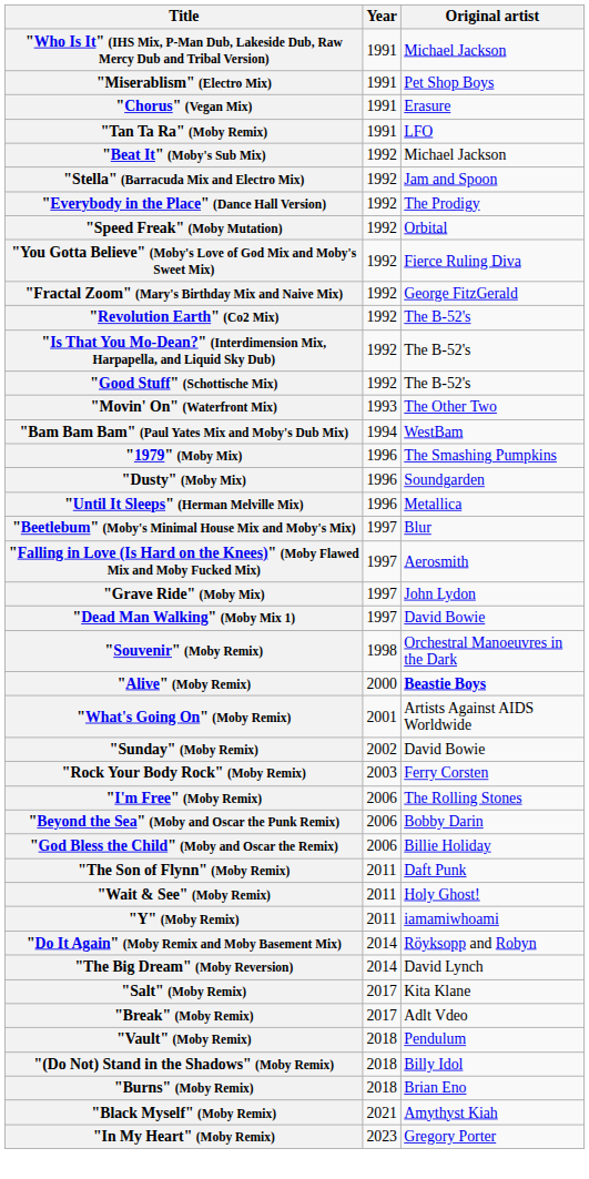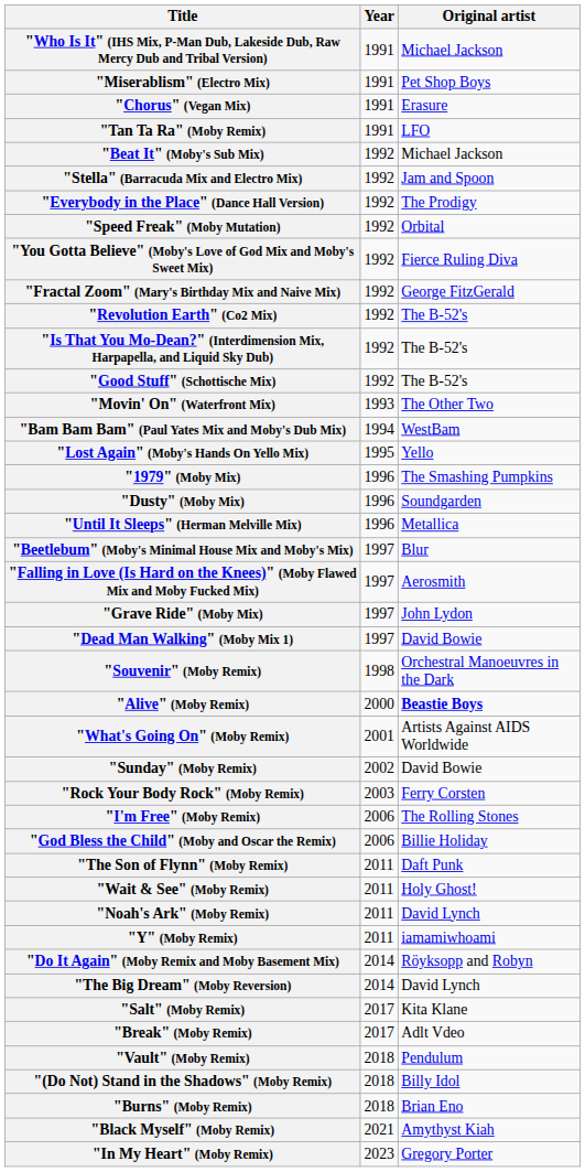 <table class="wikitable plainrowheaders">
 <tr>
 <th style="width:23em;">Title</th>
 <th>Year</th>
 <th>Original artist</th>
 </tr>
 <tr>
 <th scope="row">"<a href='#'>Who Is It</a>" <small>(IHS Mix, P-Man Dub, Lakeside Dub, Raw Mercy Dub and Tribal Version)</small></th>
 <td>1991</td>
 <td><a href='#'>Michael Jackson</a></td>
 </tr>
 <tr>
 <th scope="row">"Miserablism" <small>(Electro Mix)</small></th>
 <td>1991</td>
 <td><a href='#'>Pet Shop Boys</a></td>
 </tr>
 <tr>
 <th scope="row">"<a href='#'>Chorus</a>" <small>(Vegan Mix)</small></th>
 <td>1991</td>
 <td><a href='#'>Erasure</a></td>
 </tr>
 <tr>
 <th scope="row">"Tan Ta Ra" <small>(Moby Remix)</small></th>
 <td>1991</td>
 <td><a href='#'>LFO</a></td>
 </tr>
 <tr>
 <th scope="row">"<a href='#'>Beat It</a>" <small>(Moby's Sub Mix)</small></th>
 <td>1992</td>
 <td>Michael Jackson</td>
 </tr>
 <tr>
 <th scope="row">"Stella" <small>(Barracuda Mix and Electro Mix) </small></th>
 <td>1992</td>
 <td><a href='#'>Jam and Spoon</a></td>
 </tr>
 <tr>
 <th scope="row">"<a href='#'>Everybody in the Place</a>" <small>(Dance Hall Version)</small></th>
 <td>1992</td>
 <td><a href='#'>The Prodigy</a></td>
 </tr>
 <tr>
 <th scope="row">"Speed Freak" <small>(Moby Mutation)</small></th>
 <td>1992</td>
 <td><a href='#'>Orbital</a></td>
 </tr>
 <tr>
 <th scope="row">"You Gotta Believe" <small>(Moby's Love of God Mix and Moby's Sweet Mix)</small></th>
 <td>1992</td>
 <td><a href='#'>Fierce Ruling Diva</a></td>
 </tr>
 <tr>
 <th scope="row">"Fractal Zoom" <small>(Mary's Birthday Mix and Naive Mix)</small></th>
 <td>1992</td>
 <td><a href='#'>George FitzGerald</a></td>
 </tr>
 <tr>
 <th scope="row">"<a href='#'>Revolution Earth</a>" <small>(Co2 Mix)</small></th>
 <td>1992</td>
 <td><a href='#'>The B-52's</a></td>
 </tr>
 <tr>
 <th scope="row">"<a href='#'>Is That You Mo-Dean?</a>" <small>(Interdimension Mix, Harpapella, and Liquid Sky Dub)</small></th>
 <td>1992</td>
 <td>The B-52's</td>
 </tr>
 <tr>
 <th scope="row">"<a href='#'>Good Stuff</a>" <small>(Schottische Mix)</small></th>
 <td>1992</td>
 <td>The B-52's</td>
 </tr>
 <tr>
 <th scope="row">"Movin' On" <small>(Waterfront Mix)</small></th>
 <td>1993</td>
 <td><a href='#'>The Other Two</a></td>
 </tr>
 <tr>
 <th scope="row">"Bam Bam Bam" <small>(Paul Yates Mix and Moby's Dub Mix)</small></th>
 <td>1994</td>
 <td><a href='#'>WestBam</a></td>
 </tr>
 <tr>
+<th scope="row">"<a href='#'>Lost Again</a>" <small>(Moby's Hands On Yello Mix)</small></th>
+<td>1995</td>
+<td><a href='#'>Yello</a></td>
+</tr>
+<tr>
 <th scope="row">"<a href='#'>1979</a>" <small>(Moby Mix)</small></th>
 <td>1996</td>
 <td><a href='#'>The Smashing Pumpkins</a></td>
 </tr>
 <tr>
 <th scope="row">"Dusty" <small>(Moby Mix)</small></th>
 <td>1996</td>
 <td><a href='#'>Soundgarden</a></td>
 </tr>
 <tr>
 <th scope="row">"<a href='#'>Until It Sleeps</a>" <small>(Herman Melville Mix)</small></th>
 <td>1996</td>
 <td><a href='#'>Metallica</a></td>
 </tr>
 <tr>
 <th scope="row">"<a href='#'>Beetlebum</a>" <small>(Moby's Minimal House Mix and Moby's Mix)</small></th>
 <td>1997</td>
 <td><a href='#'>Blur</a></td>
 </tr>
 <tr>
 <th scope="row">"<a href='#'>Falling in Love (Is Hard on the Knees)</a>" <small>(Moby Flawed Mix and Moby Fucked Mix)</small></th>
 <td>1997</td>
 <td><a href='#'>Aerosmith</a></td>
 </tr>
 <tr>
 <th scope="row">"Grave Ride" <small>(Moby Mix)</small></th>
 <td>1997</td>
 <td><a href='#'>John Lydon</a></td>
 </tr>
 <tr>
 <th scope="row">"<a href='#'>Dead Man Walking</a>" <small>(Moby Mix 1)</small></th>
 <td>1997</td>
 <td><a href='#'>David Bowie</a></td>
 </tr>
 <tr>
 <th scope="row">"<a href='#'>Souvenir</a>" <small>(Moby Remix)</small></th>
 <td>1998</td>
 <td><a href='#'>Orchestral Manoeuvres in the Dark</a></td>
 </tr>
 <tr>
 <th scope="row">"<a href='#'>Alive</a>" <small>(Moby Remix)</small></th>
 <td>2000</td>
 <td><strong><a href='#'>Beastie Boys</a></strong></td>
 </tr>
 <tr>
 <th scope="row">"<a href='#'>What's Going On</a>" <small>(Moby Remix)</small></th>
 <td>2001</td>
 <td>Artists Against AIDS Worldwide</td>
 </tr>
 <tr>
 <th scope="row">"Sunday" <small>(Moby Remix)</small></th>
 <td>2002</td>
 <td>David Bowie</td>
 </tr>
 <tr>
 <th scope="row">"Rock Your Body Rock" <small>(Moby Remix)</small></th>
 <td>2003</td>
 <td><a href='#'>Ferry Corsten</a></td>
 </tr>
 <tr>
 <th scope="row">"<a href='#'>I'm Free</a>" <small>(Moby Remix)</small></th>
 <td>2006</td>
 <td><a href='#'>The Rolling Stones</a></td>
 </tr>
 <tr>
-<th scope="row">"<a href='#'>Beyond the Sea</a>" <small>(Moby and Oscar the Punk Remix)</small></th>
-<td>2006</td>
-<td><a href='#'>Bobby Darin</a></td>
-</tr>
-<tr>
 <th scope="row">"<a href='#'>God Bless the Child</a>" <small>(Moby and Oscar the Remix)</small></th>
 <td>2006</td>
 <td><a href='#'>Billie Holiday</a></td>
 </tr>
 <tr>
 <th scope="row">"The Son of Flynn" <small>(Moby Remix)</small></th>
 <td>2011</td>
 <td><a href='#'>Daft Punk</a></td>
 </tr>
 <tr>
 <th scope="row">"Wait & See" <small>(Moby Remix)</small></th>
 <td>2011</td>
 <td><a href='#'>Holy Ghost!</a></td>
+</tr>
+<tr>
+<th scope="row">"Noah's Ark" <small>(Moby Remix)</small></th>
+<td>2011</td>
+<td><a href='#'>David Lynch</a></td>
 </tr>
 <tr>
 <th scope="row">"Y" <small>(Moby Remix)</small></th>
 <td>2011</td>
 <td><a href='#'>iamamiwhoami</a></td>
 </tr>
 <tr>
 <th scope="row">"<a href='#'>Do It Again</a>" <small>(Moby Remix and Moby Basement Mix)</small></th>
 <td>2014</td>
 <td><a href='#'>Röyksopp</a> and <a href='#'>Robyn</a></td>
 </tr>
 <tr>
 <th scope="row">"The Big Dream" <small>(Moby Reversion)</small></th>
 <td>2014</td>
 <td>David Lynch</td>
 </tr>
 <tr>
 <th scope="row">"Salt" <small>(Moby Remix)</small></th>
 <td>2017</td>
 <td>Kita Klane</td>
 </tr>
 <tr>
 <th scope="row">"Break" <small>(Moby Remix)</small></th>
 <td>2017</td>
 <td>Adlt Vdeo</td>
 </tr>
 <tr>
 <th scope="row">"Vault" <small>(Moby Remix)</small></th>
 <td>2018</td>
 <td><a href='#'>Pendulum</a></td>
 </tr>
 <tr>
 <th scope="row">"(Do Not) Stand in the Shadows" <small>(Moby Remix)</small></th>
 <td>2018</td>
 <td><a href='#'>Billy Idol</a></td>
 </tr>
 <tr>
 <th scope="row">"Burns" <small>(Moby Remix)</small></th>
 <td>2018</td>
 <td><a href='#'>Brian Eno</a></td>
 </tr>
 <tr>
 <th scope="row">"Black Myself" <small>(Moby Remix)</small></th>
 <td>2021</td>
 <td><a href='#'>Amythyst Kiah</a></td>
 </tr>
 <tr>
 <th scope="row">"In My Heart" <small>(Moby Remix)</small></th>
 <td>2023</td>
 <td><a href='#'>Gregory Porter</a></td>
 </tr>
 </table>
